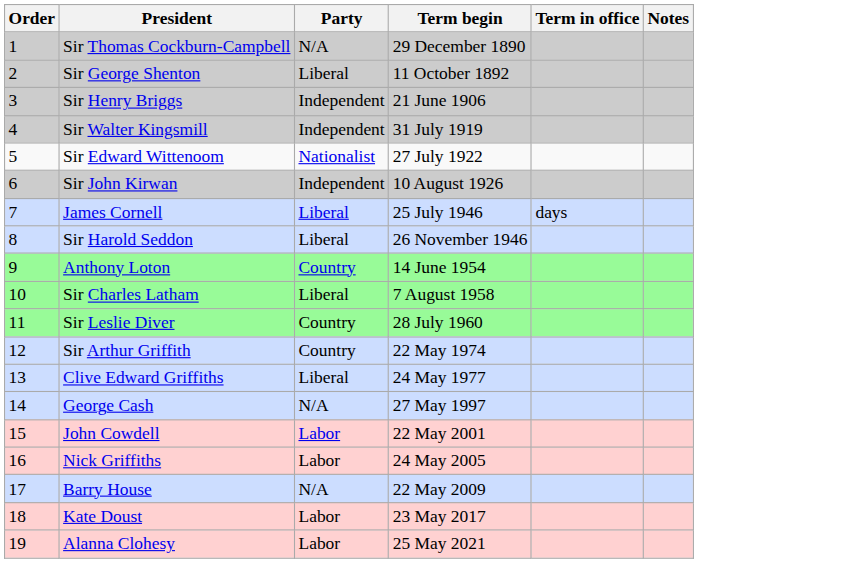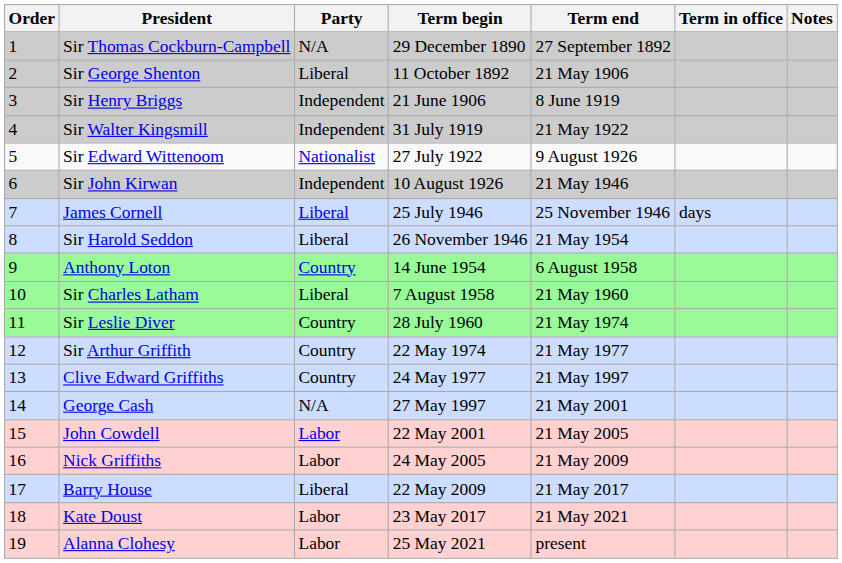 <table class="wikitable">
 <tr>
 <th>Order</th>
 <th>President</th>
 <th>Party<br></th>
 <th>Term begin</th>
+<th>Term end</th>
 <th>Term in office</th>
 <th>Notes</th>
 </tr>
 <tr style="background:#ccc">
 <td>1</td>
 <td>Sir <a href='#'>Thomas Cockburn-Campbell</a></td>
 <td>N/A</td>
 <td>29 December 1890</td>
+<td>27 September 1892</td>
 <td></td>
 <td></td>
 </tr>
 <tr style="background:#ccc">
 <td>2</td>
 <td>Sir <a href='#'>George Shenton</a></td>
 <td>Liberal</td>
 <td>11 October 1892</td>
+<td>21 May 1906</td>
 <td></td>
 <td></td>
 </tr>
 <tr style="background:#ccc">
 <td>3</td>
 <td>Sir <a href='#'>Henry Briggs</a></td>
 <td>Independent</td>
 <td>21 June 1906</td>
+<td>8 June 1919</td>
 <td></td>
 <td></td>
 </tr>
 <tr style="background:#ccc">
 <td>4</td>
 <td>Sir <a href='#'>Walter Kingsmill</a></td>
 <td>Independent</td>
 <td>31 July 1919</td>
+<td>21 May 1922</td>
 <td></td>
 <td></td>
 </tr>
 <tr>
 <td>5</td>
 <td>Sir <a href='#'>Edward Wittenoom</a></td>
 <td><a href='#'>Nationalist</a></td>
 <td>27 July 1922</td>
+<td>9 August 1926</td>
 <td></td>
 <td></td>
 </tr>
 <tr style="background:#ccc">
 <td>6</td>
 <td>Sir <a href='#'>John Kirwan</a></td>
 <td>Independent</td>
 <td>10 August 1926</td>
+<td>21 May 1946</td>
 <td></td>
 <td></td>
 </tr>
 <tr style="background:#ccddff">
 <td>7</td>
 <td><a href='#'>James Cornell</a></td>
 <td><a href='#'>Liberal</a></td>
 <td>25 July 1946</td>
+<td>25 November 1946</td>
 <td> days</td>
 <td></td>
 </tr>
 <tr style="background:#ccddff">
 <td>8</td>
 <td>Sir <a href='#'>Harold Seddon</a></td>
 <td>Liberal</td>
 <td>26 November 1946</td>
+<td>21 May 1954</td>
 <td></td>
 <td></td>
 </tr>
 <tr style="background:#98fb98">
 <td>9</td>
 <td><a href='#'>Anthony Loton</a></td>
 <td><a href='#'>Country</a></td>
 <td>14 June 1954</td>
+<td>6 August 1958</td>
 <td></td>
 <td></td>
 </tr>
 <tr style="background:#98fb98">
 <td>10</td>
 <td>Sir <a href='#'>Charles Latham</a></td>
 <td>Liberal</td>
 <td>7 August 1958</td>
+<td>21 May 1960</td>
 <td></td>
 <td></td>
 </tr>
 <tr style="background:#98fb98">
 <td>11</td>
 <td>Sir <a href='#'>Leslie Diver</a></td>
 <td>Country</td>
 <td>28 July 1960</td>
+<td>21 May 1974</td>
 <td></td>
 <td></td>
 </tr>
 <tr style="background:#ccddff">
 <td>12</td>
 <td>Sir <a href='#'>Arthur Griffith</a></td>
 <td>Country</td>
 <td>22 May 1974</td>
+<td>21 May 1977</td>
 <td></td>
 <td></td>
 </tr>
 <tr style="background:#ccddff">
 <td>13</td>
 <td><a href='#'>Clive Edward Griffiths</a></td>
-<td>Liberal</td>
+<td>Country</td>
 <td>24 May 1977</td>
+<td>21 May 1997</td>
 <td><strong></strong></td>
 <td></td>
 </tr>
 <tr style="background:#ccddff">
 <td>14</td>
 <td><a href='#'>George Cash</a></td>
 <td>N/A</td>
 <td>27 May 1997</td>
+<td>21 May 2001</td>
 <td></td>
 <td></td>
 </tr>
 <tr style="background:#ffd1d1">
 <td>15</td>
 <td><a href='#'>John Cowdell</a></td>
 <td><a href='#'>Labor</a></td>
 <td>22 May 2001</td>
+<td>21 May 2005</td>
 <td></td>
 <td></td>
 </tr>
 <tr style="background:#ffd1d1">
 <td>16</td>
 <td><a href='#'>Nick Griffiths</a></td>
 <td>Labor</td>
 <td>24 May 2005</td>
+<td>21 May 2009</td>
 <td></td>
 <td></td>
 </tr>
 <tr style="background:#ccddff">
 <td>17</td>
 <td><a href='#'>Barry House</a></td>
-<td>N/A</td>
+<td>Liberal</td>
 <td>22 May 2009</td>
+<td>21 May 2017</td>
 <td></td>
 <td></td>
 </tr>
 <tr style="background:#ffd1d1">
 <td>18</td>
 <td><a href='#'>Kate Doust</a></td>
 <td>Labor</td>
 <td>23 May 2017</td>
+<td>21 May 2021</td>
 <td></td>
 <td></td>
 </tr>
 <tr style="background:#ffd1d1">
 <td>19</td>
 <td><a href='#'>Alanna Clohesy</a></td>
 <td>Labor</td>
 <td>25 May 2021</td>
+<td>present</td>
 <td></td>
 <td></td>
 </tr>
 </table>
